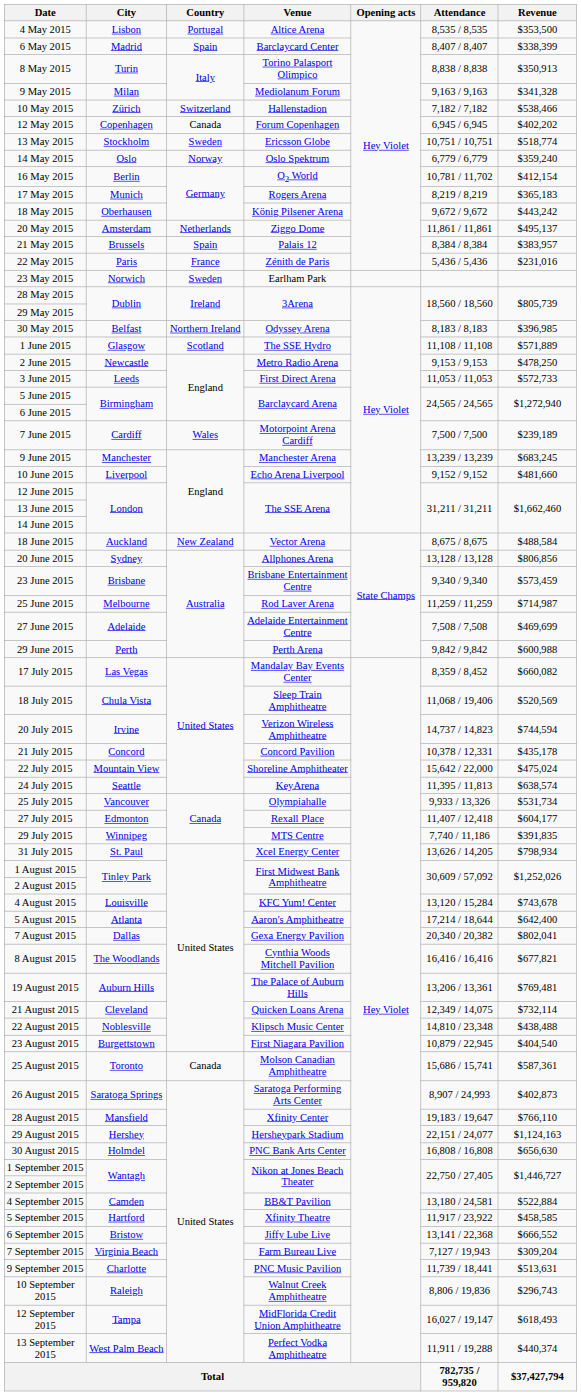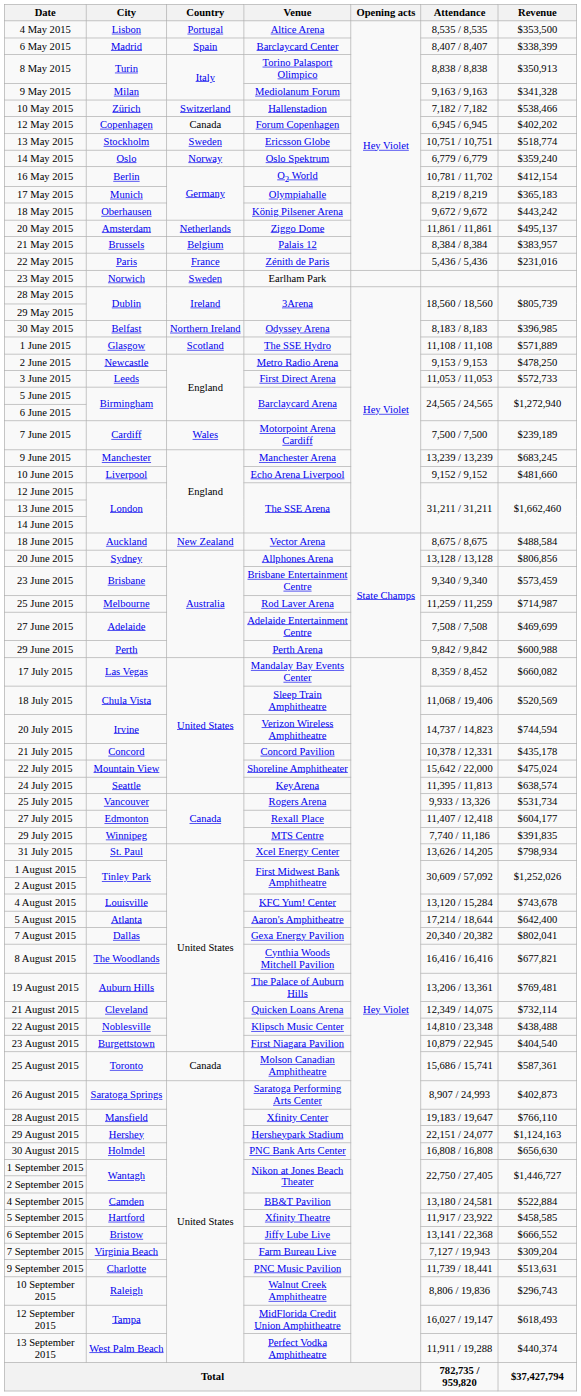 <table class="wikitable" style="text-align:center;">
 <tr>
 <th scope="col" style="width:12em;">Date</th>
 <th scope="col" style="width:10em;">City</th>
 <th scope="col" style="width:10em;">Country</th>
 <th scope="col" style="width:16em;">Venue</th>
 <th scope="col" style="width:10em;">Opening acts</th>
 <th scope="col" style="width:10em;">Attendance</th>
 <th scope="col" style="width:10em;">Revenue</th>
 </tr>
 <tr>
 <td>4 May 2015</td>
 <td><a href='#'>Lisbon</a></td>
 <td><a href='#'>Portugal</a></td>
 <td><a href='#'>Altice Arena</a></td>
 <td rowspan="14"><a href='#'>Hey Violet</a></td>
 <td>8,535 / 8,535</td>
 <td>$353,500</td>
 </tr>
 <tr>
 <td>6 May 2015</td>
 <td><a href='#'>Madrid</a></td>
 <td><a href='#'>Spain</a></td>
 <td><a href='#'>Barclaycard Center</a></td>
 <td>8,407 / 8,407</td>
 <td>$338,399</td>
 </tr>
 <tr>
 <td>8 May 2015</td>
 <td><a href='#'>Turin</a></td>
 <td rowspan="2"><a href='#'>Italy</a></td>
 <td><a href='#'>Torino Palasport Olimpico</a></td>
 <td>8,838 / 8,838</td>
 <td>$350,913</td>
 </tr>
 <tr>
 <td>9 May 2015</td>
 <td><a href='#'>Milan</a></td>
 <td><a href='#'>Mediolanum Forum</a></td>
 <td>9,163 / 9,163</td>
 <td>$341,328</td>
 </tr>
 <tr>
 <td>10 May 2015</td>
 <td><a href='#'>Zürich</a></td>
 <td><a href='#'>Switzerland</a></td>
 <td><a href='#'>Hallenstadion</a></td>
 <td>7,182 / 7,182</td>
 <td>$538,466</td>
 </tr>
 <tr>
 <td>12 May 2015</td>
 <td><a href='#'>Copenhagen</a></td>
 <td>Canada</td>
 <td><a href='#'>Forum Copenhagen</a></td>
 <td>6,945 / 6,945</td>
 <td>$402,202</td>
 </tr>
 <tr>
 <td>13 May 2015</td>
 <td><a href='#'>Stockholm</a></td>
 <td><a href='#'>Sweden</a></td>
 <td><a href='#'>Ericsson Globe</a></td>
 <td>10,751 / 10,751</td>
 <td>$518,774</td>
 </tr>
 <tr>
 <td>14 May 2015</td>
 <td><a href='#'>Oslo</a></td>
 <td><a href='#'>Norway</a></td>
 <td><a href='#'>Oslo Spektrum</a></td>
 <td>6,779 / 6,779</td>
 <td>$359,240</td>
 </tr>
 <tr>
 <td>16 May 2015</td>
 <td><a href='#'>Berlin</a></td>
 <td rowspan="3"><a href='#'>Germany</a></td>
 <td><a href='#'>O<sub>2</sub> World</a></td>
 <td>10,781 / 11,702</td>
 <td>$412,154</td>
 </tr>
 <tr>
 <td>17 May 2015</td>
 <td><a href='#'>Munich</a></td>
-<td><a href='#'>Rogers Arena</a></td>
+<td><a href='#'>Olympiahalle</a></td>
 <td>8,219 / 8,219</td>
 <td>$365,183</td>
 </tr>
 <tr>
 <td>18 May 2015</td>
 <td><a href='#'>Oberhausen</a></td>
 <td><a href='#'>König Pilsener Arena</a></td>
 <td>9,672 / 9,672</td>
 <td>$443,242</td>
 </tr>
 <tr>
 <td>20 May 2015</td>
 <td><a href='#'>Amsterdam</a></td>
 <td><a href='#'>Netherlands</a></td>
 <td><a href='#'>Ziggo Dome</a></td>
 <td>11,861 / 11,861</td>
 <td>$495,137</td>
 </tr>
 <tr>
 <td>21 May 2015</td>
 <td><a href='#'>Brussels</a></td>
-<td><a href='#'>Spain</a></td>
+<td><a href='#'>Belgium</a></td>
 <td><a href='#'>Palais 12</a></td>
 <td>8,384 / 8,384</td>
 <td>$383,957</td>
 </tr>
 <tr>
 <td>22 May 2015</td>
 <td><a href='#'>Paris</a></td>
 <td><a href='#'>France</a></td>
 <td><a href='#'>Zénith de Paris</a></td>
 <td>5,436 / 5,436</td>
 <td>$231,016</td>
 </tr>
 <tr>
 <td>23 May 2015</td>
 <td><a href='#'>Norwich</a></td>
 <td><a href='#'>Sweden</a></td>
 <td>Earlham Park</td>
 <td></td>
 <td></td>
 <td></td>
 </tr>
 <tr>
 <td>28 May 2015</td>
 <td rowspan="2"><a href='#'>Dublin</a></td>
 <td rowspan="2"><a href='#'>Ireland</a></td>
 <td rowspan="2"><a href='#'>3Arena</a></td>
 <td rowspan="14"><a href='#'>Hey Violet</a></td>
 <td rowspan="2">18,560 / 18,560</td>
 <td rowspan="2">$805,739</td>
 </tr>
 <tr>
 <td>29 May 2015</td>
 </tr>
 <tr>
 <td>30 May 2015</td>
 <td><a href='#'>Belfast</a></td>
 <td><a href='#'>Northern Ireland</a></td>
 <td><a href='#'>Odyssey Arena</a></td>
 <td>8,183 / 8,183</td>
 <td>$396,985</td>
 </tr>
 <tr>
 <td>1 June 2015</td>
 <td><a href='#'>Glasgow</a></td>
 <td><a href='#'>Scotland</a></td>
 <td><a href='#'>The SSE Hydro</a></td>
 <td>11,108 / 11,108</td>
 <td>$571,889</td>
 </tr>
 <tr>
 <td>2 June 2015</td>
 <td><a href='#'>Newcastle</a></td>
 <td rowspan="4">England</td>
 <td><a href='#'>Metro Radio Arena</a></td>
 <td>9,153 / 9,153</td>
 <td>$478,250</td>
 </tr>
 <tr>
 <td>3 June 2015</td>
 <td><a href='#'>Leeds</a></td>
 <td><a href='#'>First Direct Arena</a></td>
 <td>11,053 / 11,053</td>
 <td>$572,733</td>
 </tr>
 <tr>
 <td>5 June 2015</td>
 <td rowspan="2"><a href='#'>Birmingham</a></td>
 <td rowspan="2"><a href='#'>Barclaycard Arena</a></td>
 <td rowspan="2">24,565 / 24,565</td>
 <td rowspan="2">$1,272,940</td>
 </tr>
 <tr>
 <td>6 June 2015</td>
 </tr>
 <tr>
 <td>7 June 2015</td>
 <td><a href='#'>Cardiff</a></td>
 <td><a href='#'>Wales</a></td>
 <td><a href='#'>Motorpoint Arena Cardiff</a></td>
 <td>7,500 / 7,500</td>
 <td>$239,189</td>
 </tr>
 <tr>
 <td>9 June 2015</td>
 <td><a href='#'>Manchester</a></td>
 <td rowspan="5">England</td>
 <td><a href='#'>Manchester Arena</a></td>
 <td>13,239 / 13,239</td>
 <td>$683,245</td>
 </tr>
 <tr>
 <td>10 June 2015</td>
 <td><a href='#'>Liverpool</a></td>
 <td><a href='#'>Echo Arena Liverpool</a></td>
 <td>9,152 / 9,152</td>
 <td>$481,660</td>
 </tr>
 <tr>
 <td>12 June 2015</td>
 <td rowspan="3"><a href='#'>London</a></td>
 <td rowspan="3"><a href='#'>The SSE Arena</a></td>
 <td rowspan="3">31,211 / 31,211</td>
 <td rowspan="3">$1,662,460</td>
 </tr>
 <tr>
 <td>13 June 2015</td>
 </tr>
 <tr>
 <td>14 June 2015</td>
 </tr>
 <tr>
 <td>18 June 2015</td>
 <td><a href='#'>Auckland</a></td>
 <td><a href='#'>New Zealand</a></td>
 <td><a href='#'>Vector Arena</a></td>
 <td rowspan="6"><a href='#'>State Champs</a></td>
 <td>8,675 / 8,675</td>
 <td>$488,584</td>
 </tr>
 <tr>
 <td>20 June 2015</td>
 <td><a href='#'>Sydney</a></td>
 <td rowspan="5"><a href='#'>Australia</a></td>
 <td><a href='#'>Allphones Arena</a></td>
 <td>13,128 / 13,128</td>
 <td>$806,856</td>
 </tr>
 <tr>
 <td>23 June 2015</td>
 <td><a href='#'>Brisbane</a></td>
 <td><a href='#'>Brisbane Entertainment Centre</a></td>
 <td>9,340 / 9,340</td>
 <td>$573,459</td>
 </tr>
 <tr>
 <td>25 June 2015</td>
 <td><a href='#'>Melbourne</a></td>
 <td><a href='#'>Rod Laver Arena</a></td>
 <td>11,259 / 11,259</td>
 <td>$714,987</td>
 </tr>
 <tr>
 <td>27 June 2015</td>
 <td><a href='#'>Adelaide</a></td>
 <td><a href='#'>Adelaide Entertainment Centre</a></td>
 <td>7,508 / 7,508</td>
 <td>$469,699</td>
 </tr>
 <tr>
 <td>29 June 2015</td>
 <td><a href='#'>Perth</a></td>
 <td><a href='#'>Perth Arena</a></td>
 <td>9,842 / 9,842</td>
 <td>$600,988</td>
 </tr>
 <tr>
 <td>17 July 2015</td>
 <td><a href='#'>Las Vegas</a></td>
 <td rowspan="6"><a href='#'>United States</a></td>
 <td><a href='#'>Mandalay Bay Events Center</a></td>
 <td rowspan="35"><a href='#'>Hey Violet</a></td>
 <td>8,359 / 8,452</td>
 <td>$660,082</td>
 </tr>
 <tr>
 <td>18 July 2015</td>
 <td><a href='#'>Chula Vista</a></td>
 <td><a href='#'>Sleep Train Amphitheatre</a></td>
 <td>11,068 / 19,406</td>
 <td>$520,569</td>
 </tr>
 <tr>
 <td>20 July 2015</td>
 <td><a href='#'>Irvine</a></td>
 <td><a href='#'>Verizon Wireless Amphitheatre</a></td>
 <td>14,737 / 14,823</td>
 <td>$744,594</td>
 </tr>
 <tr>
 <td>21 July 2015</td>
 <td><a href='#'>Concord</a></td>
 <td><a href='#'>Concord Pavilion</a></td>
 <td>10,378 / 12,331</td>
 <td>$435,178</td>
 </tr>
 <tr>
 <td>22 July 2015</td>
 <td><a href='#'>Mountain View</a></td>
 <td><a href='#'>Shoreline Amphitheater</a></td>
 <td>15,642 / 22,000</td>
 <td>$475,024</td>
 </tr>
 <tr>
 <td>24 July 2015</td>
 <td><a href='#'>Seattle</a></td>
 <td><a href='#'>KeyArena</a></td>
 <td>11,395 / 11,813</td>
 <td>$638,574</td>
 </tr>
 <tr>
 <td>25 July 2015</td>
 <td><a href='#'>Vancouver</a></td>
 <td rowspan="3"><a href='#'>Canada</a></td>
-<td><a href='#'>Olympiahalle</a></td>
+<td><a href='#'>Rogers Arena</a></td>
 <td>9,933 / 13,326</td>
 <td>$531,734</td>
 </tr>
 <tr>
 <td>27 July 2015</td>
 <td><a href='#'>Edmonton</a></td>
 <td><a href='#'>Rexall Place</a></td>
 <td>11,407 / 12,418</td>
 <td>$604,177</td>
 </tr>
 <tr>
 <td>29 July 2015</td>
 <td><a href='#'>Winnipeg</a></td>
 <td><a href='#'>MTS Centre</a></td>
 <td>7,740 / 11,186</td>
 <td>$391,835</td>
 </tr>
 <tr>
 <td>31 July 2015</td>
 <td><a href='#'>St. Paul</a></td>
 <td rowspan="11">United States</td>
 <td><a href='#'>Xcel Energy Center</a></td>
 <td>13,626 / 14,205</td>
 <td>$798,934</td>
 </tr>
 <tr>
 <td>1 August 2015</td>
 <td rowspan="2"><a href='#'>Tinley Park</a></td>
 <td rowspan="2"><a href='#'>First Midwest Bank Amphitheatre</a></td>
 <td rowspan="2">30,609 / 57,092</td>
 <td rowspan="2">$1,252,026</td>
 </tr>
 <tr>
 <td>2 August 2015</td>
 </tr>
 <tr>
 <td>4 August 2015</td>
 <td><a href='#'>Louisville</a></td>
 <td><a href='#'>KFC Yum! Center</a></td>
 <td>13,120 / 15,284</td>
 <td>$743,678</td>
 </tr>
 <tr>
 <td>5 August 2015</td>
 <td><a href='#'>Atlanta</a></td>
 <td><a href='#'>Aaron's Amphitheatre</a></td>
 <td>17,214 / 18,644</td>
 <td>$642,400</td>
 </tr>
 <tr>
 <td>7 August 2015</td>
 <td><a href='#'>Dallas</a></td>
 <td><a href='#'>Gexa Energy Pavilion</a></td>
 <td>20,340 / 20,382</td>
 <td>$802,041</td>
 </tr>
 <tr>
 <td>8 August 2015</td>
 <td><a href='#'>The Woodlands</a></td>
 <td><a href='#'>Cynthia Woods Mitchell Pavilion</a></td>
 <td>16,416 / 16,416</td>
 <td>$677,821</td>
 </tr>
 <tr>
 <td>19 August 2015</td>
 <td><a href='#'>Auburn Hills</a></td>
 <td><a href='#'>The Palace of Auburn Hills</a></td>
 <td>13,206 / 13,361</td>
 <td>$769,481</td>
 </tr>
 <tr>
 <td>21 August 2015</td>
 <td><a href='#'>Cleveland</a></td>
 <td><a href='#'>Quicken Loans Arena</a></td>
 <td>12,349 / 14,075</td>
 <td>$732,114</td>
 </tr>
 <tr>
 <td>22 August 2015</td>
 <td><a href='#'>Noblesville</a></td>
 <td><a href='#'>Klipsch Music Center</a></td>
 <td>14,810 / 23,348</td>
 <td>$438,488</td>
 </tr>
 <tr>
 <td>23 August 2015</td>
 <td><a href='#'>Burgettstown</a></td>
 <td><a href='#'>First Niagara Pavilion</a></td>
 <td>10,879 / 22,945</td>
 <td>$404,540</td>
 </tr>
 <tr>
 <td>25 August 2015</td>
 <td><a href='#'>Toronto</a></td>
 <td>Canada</td>
 <td><a href='#'>Molson Canadian Amphitheatre</a></td>
 <td>15,686 / 15,741</td>
 <td>$587,361</td>
 </tr>
 <tr>
 <td>26 August 2015</td>
 <td><a href='#'>Saratoga Springs</a></td>
 <td rowspan="14">United States</td>
 <td><a href='#'>Saratoga Performing Arts Center</a></td>
 <td>8,907 / 24,993</td>
 <td>$402,873</td>
 </tr>
 <tr>
 <td>28 August 2015</td>
 <td><a href='#'>Mansfield</a></td>
 <td><a href='#'>Xfinity Center</a></td>
 <td>19,183 / 19,647</td>
 <td>$766,110</td>
 </tr>
 <tr>
 <td>29 August 2015</td>
 <td><a href='#'>Hershey</a></td>
 <td><a href='#'>Hersheypark Stadium</a></td>
 <td>22,151 / 24,077</td>
 <td>$1,124,163</td>
 </tr>
 <tr>
 <td>30 August 2015</td>
 <td><a href='#'>Holmdel</a></td>
 <td><a href='#'>PNC Bank Arts Center</a></td>
 <td>16,808 / 16,808</td>
 <td>$656,630</td>
 </tr>
 <tr>
 <td>1 September 2015</td>
 <td rowspan="2"><a href='#'>Wantagh</a></td>
 <td rowspan="2"><a href='#'>Nikon at Jones Beach Theater</a></td>
 <td rowspan="2">22,750 / 27,405</td>
 <td rowspan="2">$1,446,727</td>
 </tr>
 <tr>
 <td>2 September 2015</td>
 </tr>
 <tr>
 <td>4 September 2015</td>
 <td><a href='#'>Camden</a></td>
 <td><a href='#'>BB&T Pavilion</a></td>
 <td>13,180 / 24,581</td>
 <td>$522,884</td>
 </tr>
 <tr>
 <td>5 September 2015</td>
 <td><a href='#'>Hartford</a></td>
 <td><a href='#'>Xfinity Theatre</a></td>
 <td>11,917 / 23,922</td>
 <td>$458,585</td>
 </tr>
 <tr>
 <td>6 September 2015</td>
 <td><a href='#'>Bristow</a></td>
 <td><a href='#'>Jiffy Lube Live</a></td>
 <td>13,141 / 22,368</td>
 <td>$666,552</td>
 </tr>
 <tr>
 <td>7 September 2015</td>
 <td><a href='#'>Virginia Beach</a></td>
 <td><a href='#'>Farm Bureau Live</a></td>
 <td>7,127 / 19,943</td>
 <td>$309,204</td>
 </tr>
 <tr>
 <td>9 September 2015</td>
 <td><a href='#'>Charlotte</a></td>
 <td><a href='#'>PNC Music Pavilion</a></td>
 <td>11,739 / 18,441</td>
 <td>$513,631</td>
 </tr>
 <tr>
 <td>10 September 2015</td>
 <td><a href='#'>Raleigh</a></td>
 <td><a href='#'>Walnut Creek Amphitheatre</a></td>
 <td>8,806 / 19,836</td>
 <td>$296,743</td>
 </tr>
 <tr>
 <td>12 September 2015</td>
 <td><a href='#'>Tampa</a></td>
 <td><a href='#'>MidFlorida Credit Union Amphitheatre</a></td>
 <td>16,027 / 19,147</td>
 <td>$618,493</td>
 </tr>
 <tr>
 <td>13 September 2015</td>
 <td><a href='#'>West Palm Beach</a></td>
 <td><a href='#'>Perfect Vodka Amphitheatre</a></td>
 <td>11,911 / 19,288</td>
 <td>$440,374</td>
 </tr>
 <tr>
 <th colspan="5">Total</th>
 <td><strong>782,735 / 959,820</strong></td>
 <td><strong>$37,427,794</strong></td>
 </tr>
 </table>
